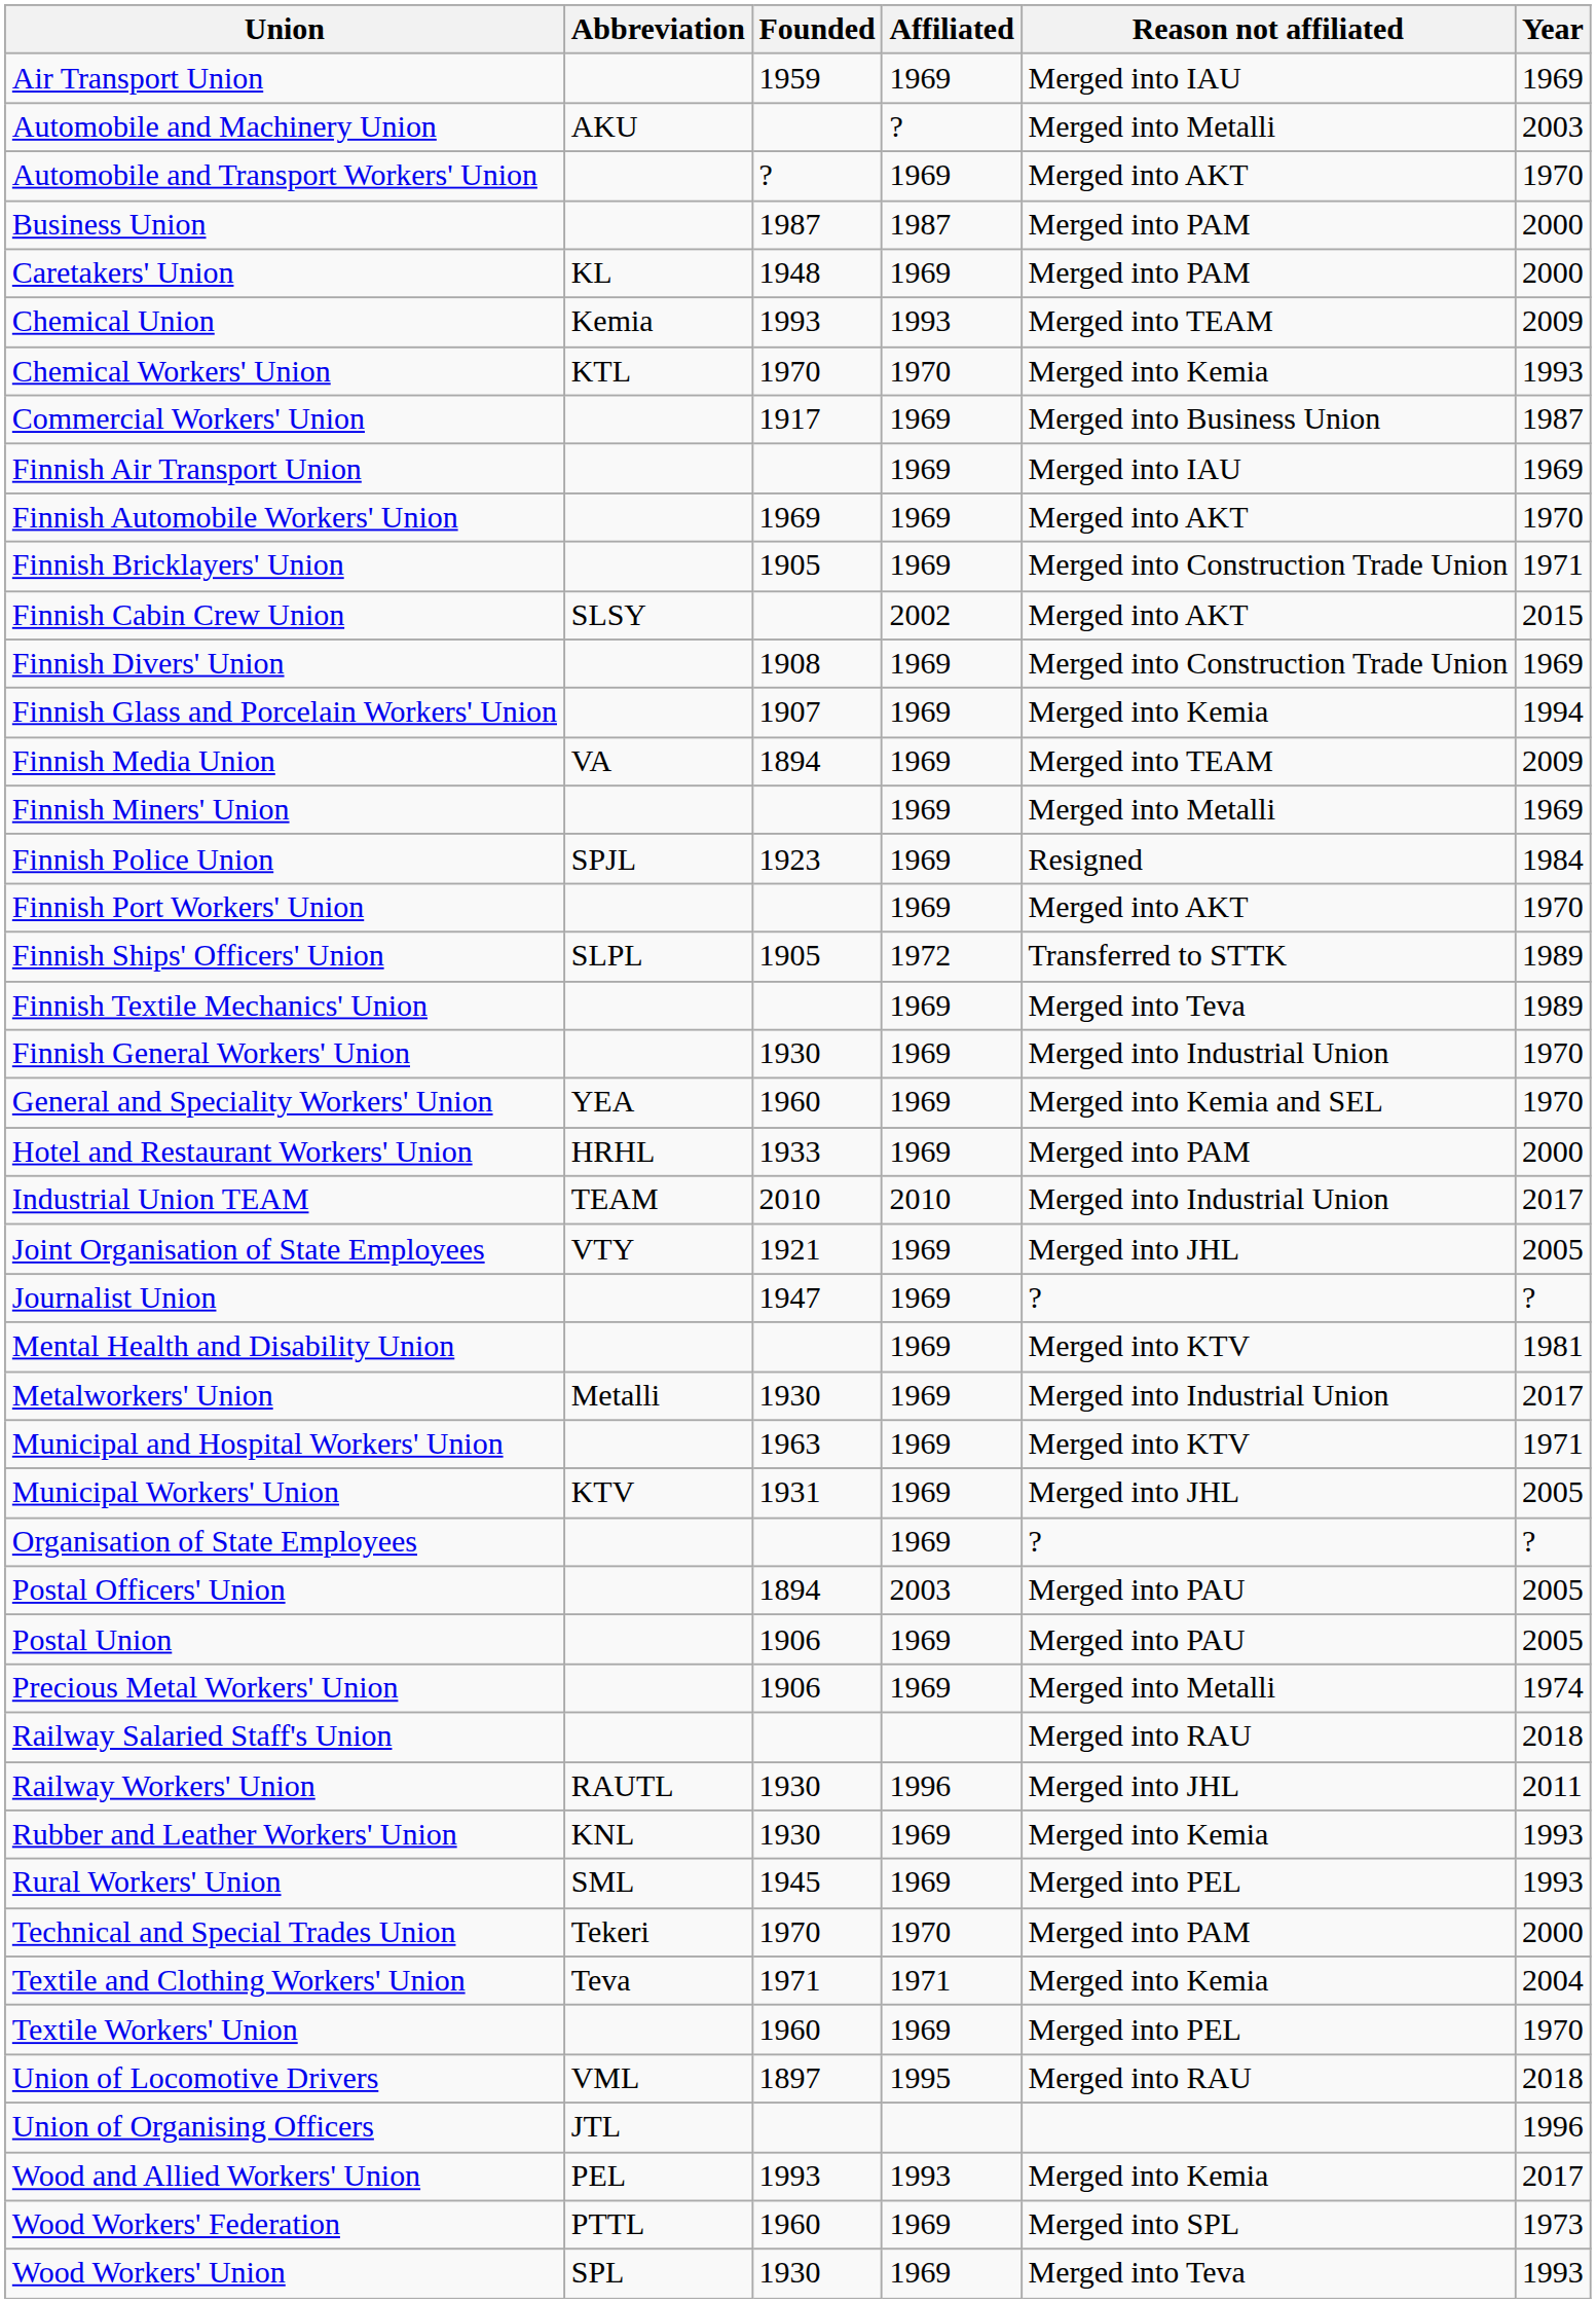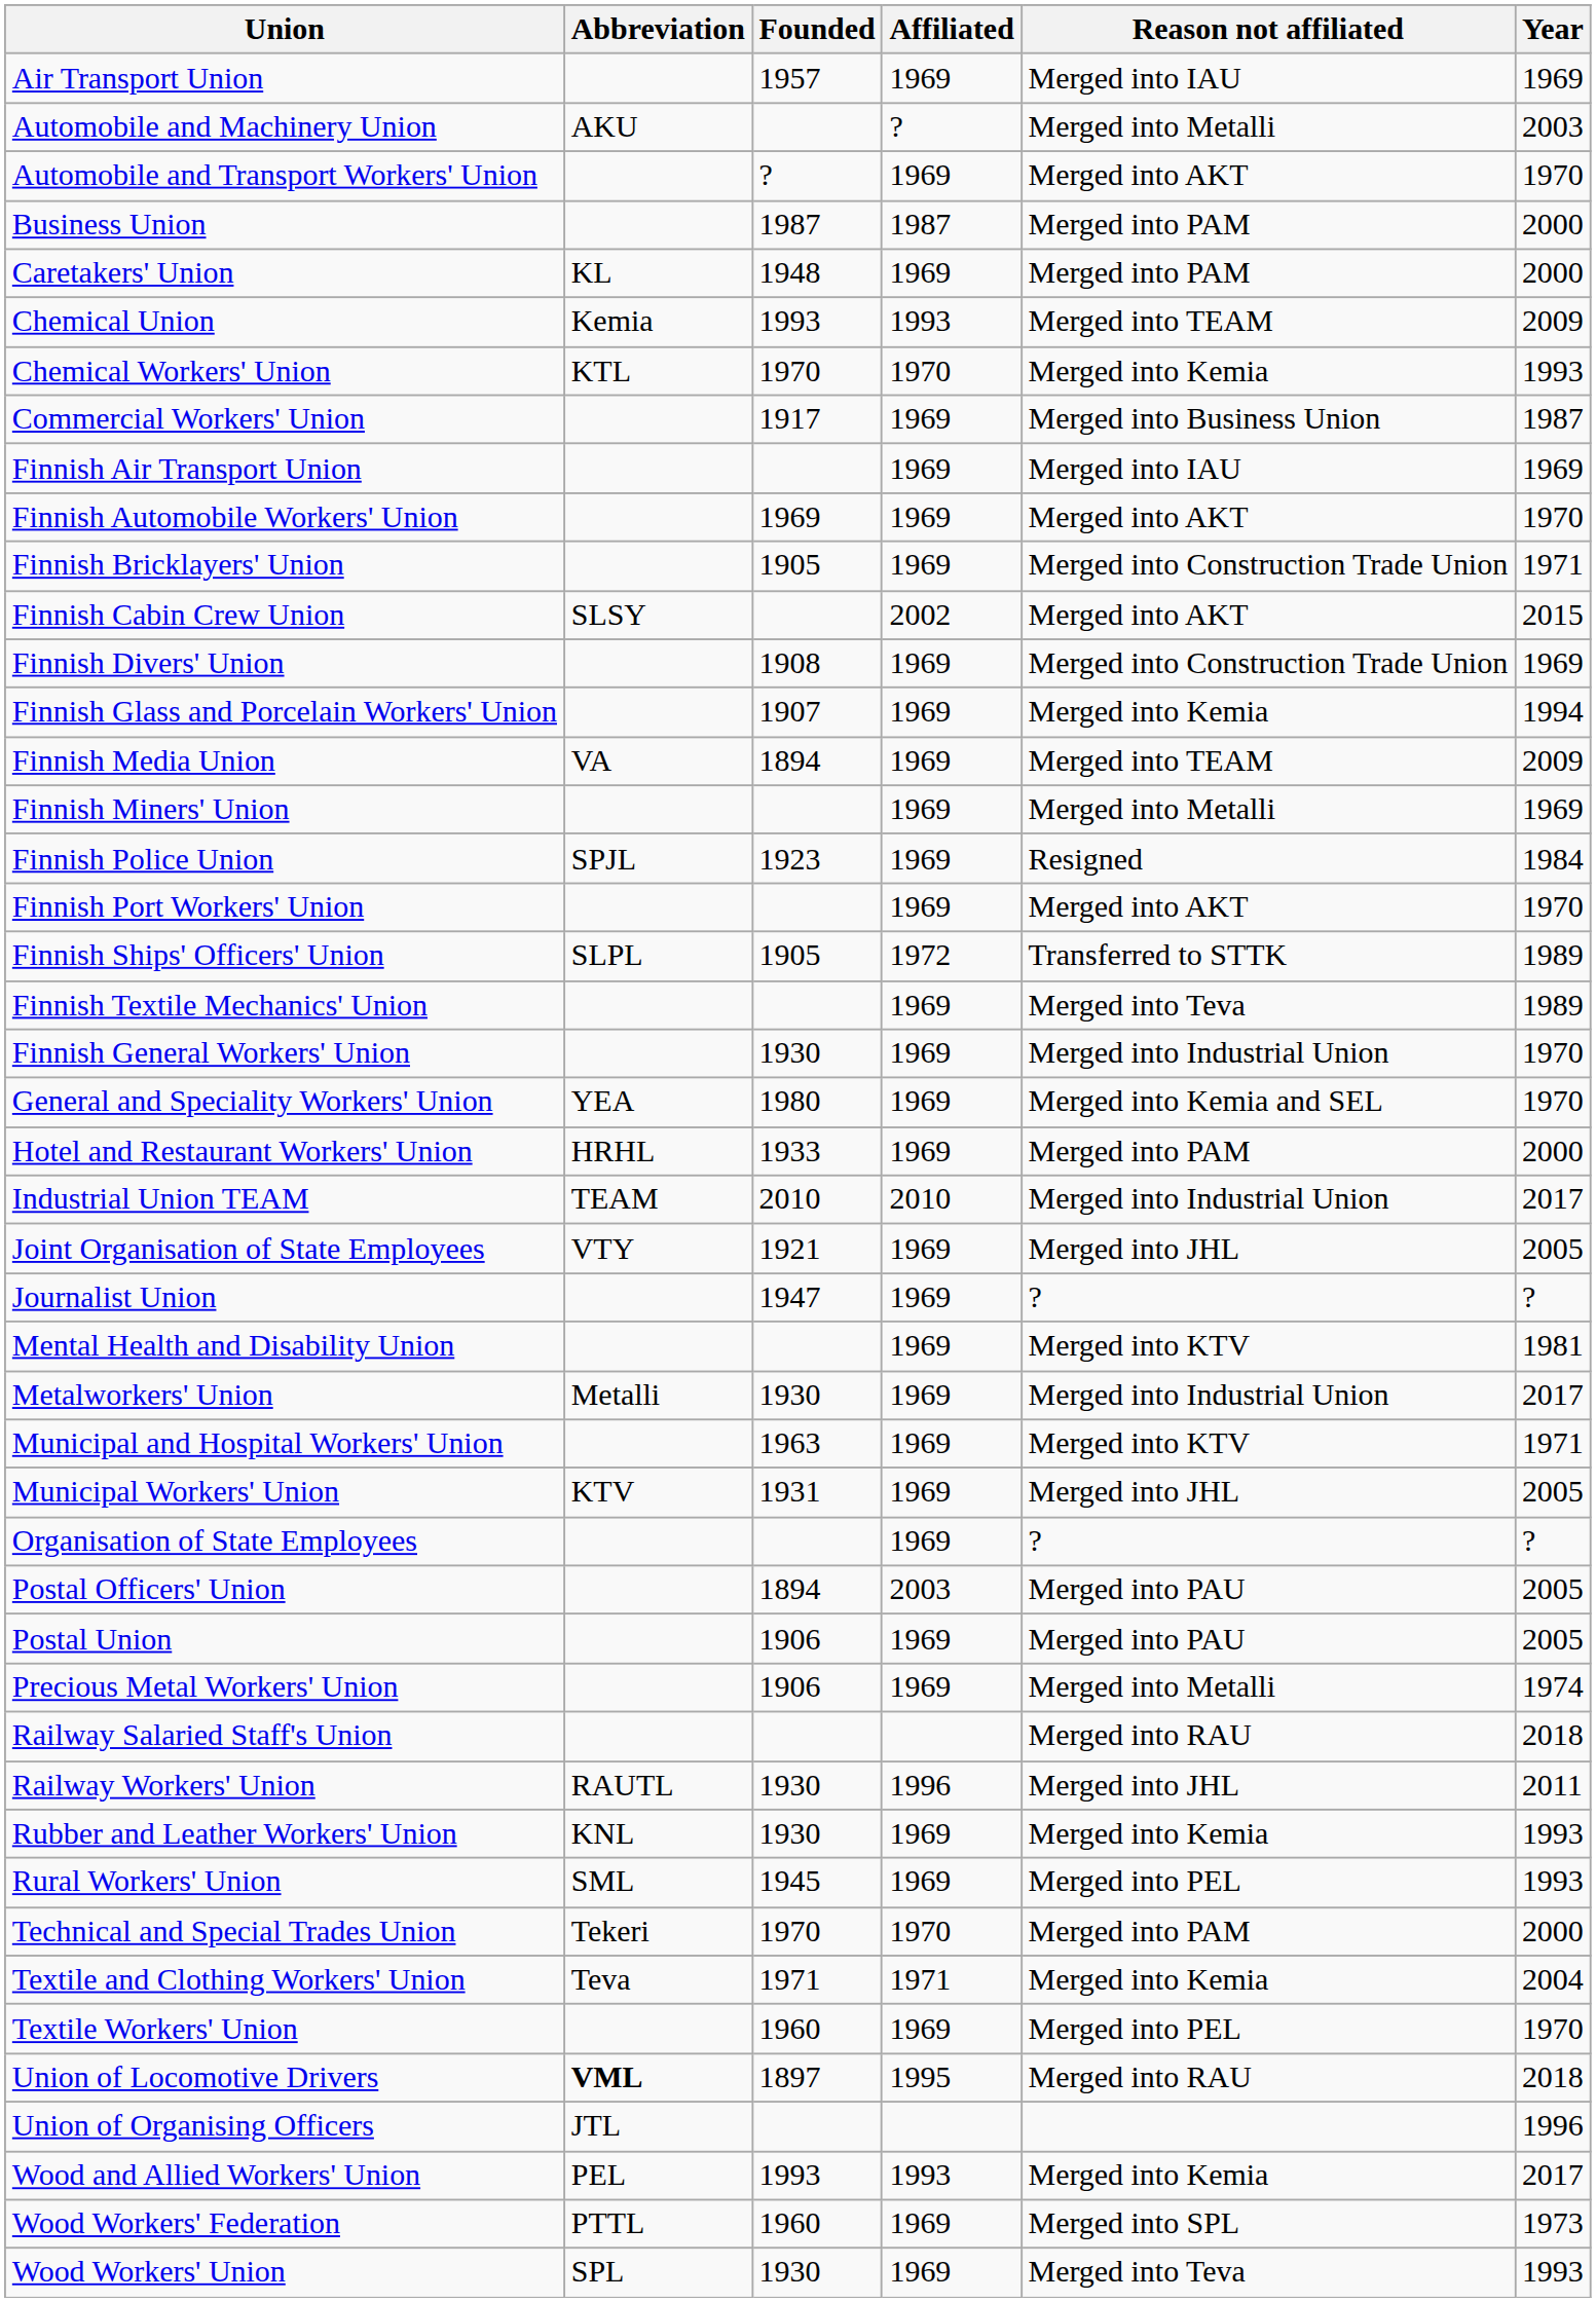 <table class="wikitable sortable">
 <tr>
 <th>Union</th>
 <th>Abbreviation</th>
 <th>Founded</th>
 <th>Affiliated</th>
 <th>Reason not affiliated</th>
 <th>Year</th>
 </tr>
 <tr>
 <td><a href='#'>Air Transport Union</a></td>
 <td></td>
-<td>1959</td>
+<td>1957</td>
 <td>1969</td>
 <td>Merged into IAU</td>
 <td>1969</td>
 </tr>
 <tr>
 <td><a href='#'>Automobile and Machinery Union</a></td>
 <td>AKU</td>
 <td></td>
 <td>?</td>
 <td>Merged into Metalli</td>
 <td>2003</td>
 </tr>
 <tr>
 <td><a href='#'>Automobile and Transport Workers' Union</a></td>
 <td></td>
 <td>?</td>
 <td>1969</td>
 <td>Merged into AKT</td>
 <td>1970</td>
 </tr>
 <tr>
 <td><a href='#'>Business Union</a></td>
 <td></td>
 <td>1987</td>
 <td>1987</td>
 <td>Merged into PAM</td>
 <td>2000</td>
 </tr>
 <tr>
 <td><a href='#'>Caretakers' Union</a></td>
 <td>KL</td>
 <td>1948</td>
 <td>1969</td>
 <td>Merged into PAM</td>
 <td>2000</td>
 </tr>
 <tr>
 <td><a href='#'>Chemical Union</a></td>
 <td>Kemia</td>
 <td>1993</td>
 <td>1993</td>
 <td>Merged into TEAM</td>
 <td>2009</td>
 </tr>
 <tr>
 <td><a href='#'>Chemical Workers' Union</a></td>
 <td>KTL</td>
 <td>1970</td>
 <td>1970</td>
 <td>Merged into Kemia</td>
 <td>1993</td>
 </tr>
 <tr>
 <td><a href='#'>Commercial Workers' Union</a></td>
 <td></td>
 <td>1917</td>
 <td>1969</td>
 <td>Merged into Business Union</td>
 <td>1987</td>
 </tr>
 <tr>
 <td><a href='#'>Finnish Air Transport Union</a></td>
 <td></td>
 <td></td>
 <td>1969</td>
 <td>Merged into IAU</td>
 <td>1969</td>
 </tr>
 <tr>
 <td><a href='#'>Finnish Automobile Workers' Union</a></td>
 <td></td>
 <td>1969</td>
 <td>1969</td>
 <td>Merged into AKT</td>
 <td>1970</td>
 </tr>
 <tr>
 <td><a href='#'>Finnish Bricklayers' Union</a></td>
 <td></td>
 <td>1905</td>
 <td>1969</td>
 <td>Merged into Construction Trade Union</td>
 <td>1971</td>
 </tr>
 <tr>
 <td><a href='#'>Finnish Cabin Crew Union</a></td>
 <td>SLSY</td>
 <td></td>
 <td>2002</td>
 <td>Merged into AKT</td>
 <td>2015</td>
 </tr>
 <tr>
 <td><a href='#'>Finnish Divers' Union</a></td>
 <td></td>
 <td>1908</td>
 <td>1969</td>
 <td>Merged into Construction Trade Union</td>
 <td>1969</td>
 </tr>
 <tr>
 <td><a href='#'>Finnish Glass and Porcelain Workers' Union</a></td>
 <td></td>
 <td>1907</td>
 <td>1969</td>
 <td>Merged into Kemia</td>
 <td>1994</td>
 </tr>
 <tr>
 <td><a href='#'>Finnish Media Union</a></td>
 <td>VA</td>
 <td>1894</td>
 <td>1969</td>
 <td>Merged into TEAM</td>
 <td>2009</td>
 </tr>
 <tr>
 <td><a href='#'>Finnish Miners' Union</a></td>
 <td></td>
 <td></td>
 <td>1969</td>
 <td>Merged into Metalli</td>
 <td>1969</td>
 </tr>
 <tr>
 <td><a href='#'>Finnish Police Union</a></td>
 <td>SPJL</td>
 <td>1923</td>
 <td>1969</td>
 <td>Resigned</td>
 <td>1984</td>
 </tr>
 <tr>
 <td><a href='#'>Finnish Port Workers' Union</a></td>
 <td></td>
 <td></td>
 <td>1969</td>
 <td>Merged into AKT</td>
 <td>1970</td>
 </tr>
 <tr>
 <td><a href='#'>Finnish Ships' Officers' Union</a></td>
 <td>SLPL</td>
 <td>1905</td>
 <td>1972</td>
 <td>Transferred to STTK</td>
 <td>1989</td>
 </tr>
 <tr>
 <td><a href='#'>Finnish Textile Mechanics' Union</a></td>
 <td></td>
 <td></td>
 <td>1969</td>
 <td>Merged into Teva</td>
 <td>1989</td>
 </tr>
 <tr>
 <td><a href='#'>Finnish General Workers' Union</a></td>
 <td></td>
 <td>1930</td>
 <td>1969</td>
 <td>Merged into Industrial Union</td>
 <td>1970</td>
 </tr>
 <tr>
 <td><a href='#'>General and Speciality Workers' Union</a></td>
 <td>YEA</td>
-<td>1960</td>
+<td>1980</td>
 <td>1969</td>
 <td>Merged into Kemia and SEL</td>
 <td>1970</td>
 </tr>
 <tr>
 <td><a href='#'>Hotel and Restaurant Workers' Union</a></td>
 <td>HRHL</td>
 <td>1933</td>
 <td>1969</td>
 <td>Merged into PAM</td>
 <td>2000</td>
 </tr>
 <tr>
 <td><a href='#'>Industrial Union TEAM</a></td>
 <td>TEAM</td>
 <td>2010</td>
 <td>2010</td>
 <td>Merged into Industrial Union</td>
 <td>2017</td>
 </tr>
 <tr>
 <td><a href='#'>Joint Organisation of State Employees</a></td>
 <td>VTY</td>
 <td>1921</td>
 <td>1969</td>
 <td>Merged into JHL</td>
 <td>2005</td>
 </tr>
 <tr>
 <td><a href='#'>Journalist Union</a></td>
 <td></td>
 <td>1947</td>
 <td>1969</td>
 <td>?</td>
 <td>?</td>
 </tr>
 <tr>
 <td><a href='#'>Mental Health and Disability Union</a></td>
 <td></td>
 <td></td>
 <td>1969</td>
 <td>Merged into KTV</td>
 <td>1981</td>
 </tr>
 <tr>
 <td><a href='#'>Metalworkers' Union</a></td>
 <td>Metalli</td>
 <td>1930</td>
 <td>1969</td>
 <td>Merged into Industrial Union</td>
 <td>2017</td>
 </tr>
 <tr>
 <td><a href='#'>Municipal and Hospital Workers' Union</a></td>
 <td></td>
 <td>1963</td>
 <td>1969</td>
 <td>Merged into KTV</td>
 <td>1971</td>
 </tr>
 <tr>
 <td><a href='#'>Municipal Workers' Union</a></td>
 <td>KTV</td>
 <td>1931</td>
 <td>1969</td>
 <td>Merged into JHL</td>
 <td>2005</td>
 </tr>
 <tr>
 <td><a href='#'>Organisation of State Employees</a></td>
 <td></td>
 <td></td>
 <td>1969</td>
 <td>?</td>
 <td>?</td>
 </tr>
 <tr>
 <td><a href='#'>Postal Officers' Union</a></td>
 <td></td>
 <td>1894</td>
 <td>2003</td>
 <td>Merged into PAU</td>
 <td>2005</td>
 </tr>
 <tr>
 <td><a href='#'>Postal Union</a></td>
 <td></td>
 <td>1906</td>
 <td>1969</td>
 <td>Merged into PAU</td>
 <td>2005</td>
 </tr>
 <tr>
 <td><a href='#'>Precious Metal Workers' Union</a></td>
 <td></td>
 <td>1906</td>
 <td>1969</td>
 <td>Merged into Metalli</td>
 <td>1974</td>
 </tr>
 <tr>
 <td><a href='#'>Railway Salaried Staff's Union</a></td>
 <td></td>
 <td></td>
 <td></td>
 <td>Merged into RAU</td>
 <td>2018</td>
 </tr>
 <tr>
 <td><a href='#'>Railway Workers' Union</a></td>
 <td>RAUTL</td>
 <td>1930</td>
 <td>1996</td>
 <td>Merged into JHL</td>
 <td>2011</td>
 </tr>
 <tr>
 <td><a href='#'>Rubber and Leather Workers' Union</a></td>
 <td>KNL</td>
 <td>1930</td>
 <td>1969</td>
 <td>Merged into Kemia</td>
 <td>1993</td>
 </tr>
 <tr>
 <td><a href='#'>Rural Workers' Union</a></td>
 <td>SML</td>
 <td>1945</td>
 <td>1969</td>
 <td>Merged into PEL</td>
 <td>1993</td>
 </tr>
 <tr>
 <td><a href='#'>Technical and Special Trades Union</a></td>
 <td>Tekeri</td>
 <td>1970</td>
 <td>1970</td>
 <td>Merged into PAM</td>
 <td>2000</td>
 </tr>
 <tr>
 <td><a href='#'>Textile and Clothing Workers' Union</a></td>
 <td>Teva</td>
 <td>1971</td>
 <td>1971</td>
 <td>Merged into Kemia</td>
 <td>2004</td>
 </tr>
 <tr>
 <td><a href='#'>Textile Workers' Union</a></td>
 <td></td>
 <td>1960</td>
 <td>1969</td>
 <td>Merged into PEL</td>
 <td>1970</td>
 </tr>
 <tr>
 <td><a href='#'>Union of Locomotive Drivers</a></td>
-<td>VML</td>
+<td><strong>VML</strong></td>
 <td>1897</td>
 <td>1995</td>
 <td>Merged into RAU</td>
 <td>2018</td>
 </tr>
 <tr>
 <td><a href='#'>Union of Organising Officers</a></td>
 <td>JTL</td>
 <td></td>
 <td></td>
 <td></td>
 <td>1996</td>
 </tr>
 <tr>
 <td><a href='#'>Wood and Allied Workers' Union</a></td>
 <td>PEL</td>
 <td>1993</td>
 <td>1993</td>
 <td>Merged into Kemia</td>
 <td>2017</td>
 </tr>
 <tr>
 <td><a href='#'>Wood Workers' Federation</a></td>
 <td>PTTL</td>
 <td>1960</td>
 <td>1969</td>
 <td>Merged into SPL</td>
 <td>1973</td>
 </tr>
 <tr>
 <td><a href='#'>Wood Workers' Union</a></td>
 <td>SPL</td>
 <td>1930</td>
 <td>1969</td>
 <td>Merged into Teva</td>
 <td>1993</td>
 </tr>
 </table>
